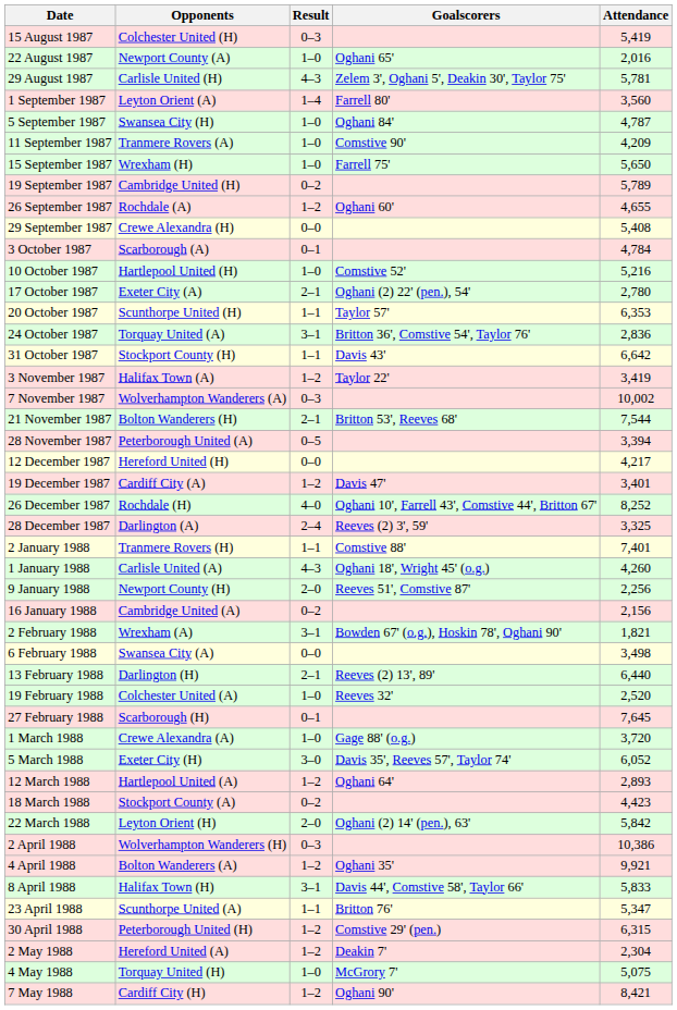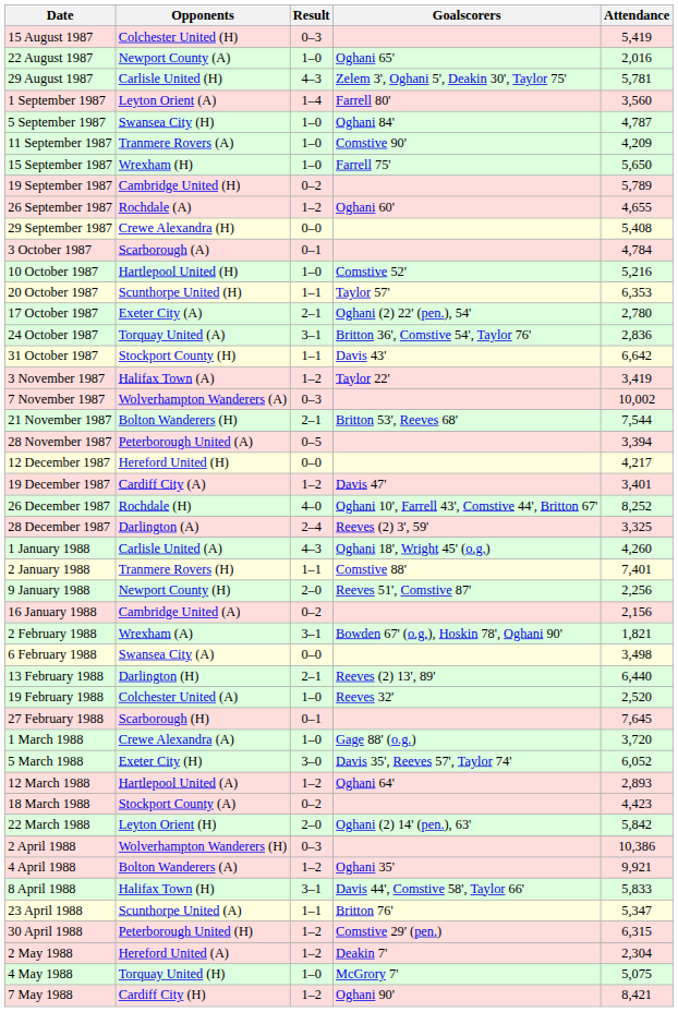 <table class="wikitable">
 <tr>
 <th>Date</th>
 <th>Opponents</th>
 <th>Result</th>
 <th>Goalscorers</th>
 <th>Attendance</th>
 </tr>
 <tr bgcolor="#ffdddd">
 <td>15 August 1987</td>
 <td><a href='#'>Colchester United</a> (H)</td>
 <td align="center">0–3</td>
 <td></td>
 <td align="center">5,419</td>
 </tr>
 <tr bgcolor="#ddffdd">
 <td>22 August 1987</td>
 <td><a href='#'>Newport County</a> (A)</td>
 <td align="center">1–0</td>
 <td><a href='#'>Oghani</a> 65'</td>
 <td align="center">2,016</td>
 </tr>
 <tr bgcolor="#ddffdd">
 <td>29 August 1987</td>
 <td><a href='#'>Carlisle United</a> (H)</td>
 <td align="center">4–3</td>
 <td><a href='#'>Zelem</a> 3', <a href='#'>Oghani</a> 5', <a href='#'>Deakin</a> 30', <a href='#'>Taylor</a> 75'</td>
 <td align="center">5,781</td>
 </tr>
 <tr bgcolor="#ffdddd">
 <td>1 September 1987</td>
 <td><a href='#'>Leyton Orient</a> (A)</td>
 <td align="center">1–4</td>
 <td><a href='#'>Farrell</a> 80'</td>
 <td align="center">3,560</td>
 </tr>
 <tr bgcolor="#ddffdd">
 <td>5 September 1987</td>
 <td><a href='#'>Swansea City</a> (H)</td>
 <td align="center">1–0</td>
 <td><a href='#'>Oghani</a> 84'</td>
 <td align="center">4,787</td>
 </tr>
 <tr bgcolor="#ddffdd">
 <td>11 September 1987</td>
 <td><a href='#'>Tranmere Rovers</a> (A)</td>
 <td align="center">1–0</td>
 <td><a href='#'>Comstive</a> 90'</td>
 <td align="center">4,209</td>
 </tr>
 <tr bgcolor="#ddffdd">
 <td>15 September 1987</td>
 <td><a href='#'>Wrexham</a> (H)</td>
 <td align="center">1–0</td>
 <td><a href='#'>Farrell</a> 75'</td>
 <td align="center">5,650</td>
 </tr>
 <tr bgcolor="#ffdddd">
 <td>19 September 1987</td>
 <td><a href='#'>Cambridge United</a> (H)</td>
 <td align="center">0–2</td>
 <td></td>
 <td align="center">5,789</td>
 </tr>
 <tr bgcolor="#ffdddd">
 <td>26 September 1987</td>
 <td><a href='#'>Rochdale</a> (A)</td>
 <td align="center">1–2</td>
 <td><a href='#'>Oghani</a> 60'</td>
 <td align="center">4,655</td>
 </tr>
 <tr bgcolor="#ffffdd">
 <td>29 September 1987</td>
 <td><a href='#'>Crewe Alexandra</a> (H)</td>
 <td align="center">0–0</td>
 <td></td>
 <td align="center">5,408</td>
 </tr>
 <tr bgcolor="#ffdddd">
 <td>3 October 1987</td>
 <td><a href='#'>Scarborough</a> (A)</td>
 <td align="center">0–1</td>
 <td></td>
 <td align="center">4,784</td>
 </tr>
 <tr bgcolor="#ddffdd">
 <td>10 October 1987</td>
 <td><a href='#'>Hartlepool United</a> (H)</td>
 <td align="center">1–0</td>
 <td><a href='#'>Comstive</a> 52'</td>
 <td align="center">5,216</td>
 </tr>
+<tr bgcolor="#ffffdd">
+<td>20 October 1987</td>
+<td><a href='#'>Scunthorpe United</a> (H)</td>
+<td align="center">1–1</td>
+<td><a href='#'>Taylor</a> 57'</td>
+<td align="center">6,353</td>
+</tr>
 <tr bgcolor="#ddffdd">
 <td>17 October 1987</td>
 <td><a href='#'>Exeter City</a> (A)</td>
 <td align="center">2–1</td>
 <td><a href='#'>Oghani</a> (2) 22' (<a href='#'>pen.</a>), 54'</td>
 <td align="center">2,780</td>
-</tr>
-<tr bgcolor="#ffffdd">
-<td>20 October 1987</td>
-<td><a href='#'>Scunthorpe United</a> (H)</td>
-<td align="center">1–1</td>
-<td><a href='#'>Taylor</a> 57'</td>
-<td align="center">6,353</td>
 </tr>
 <tr bgcolor="#ddffdd">
 <td>24 October 1987</td>
 <td><a href='#'>Torquay United</a> (A)</td>
 <td align="center">3–1</td>
 <td><a href='#'>Britton</a> 36', <a href='#'>Comstive</a> 54', <a href='#'>Taylor</a> 76'</td>
 <td align="center">2,836</td>
 </tr>
 <tr bgcolor="#ffffdd">
 <td>31 October 1987</td>
 <td><a href='#'>Stockport County</a> (H)</td>
 <td align="center">1–1</td>
 <td><a href='#'>Davis</a> 43'</td>
 <td align="center">6,642</td>
 </tr>
 <tr bgcolor="#ffdddd">
 <td>3 November 1987</td>
 <td><a href='#'>Halifax Town</a> (A)</td>
 <td align="center">1–2</td>
 <td><a href='#'>Taylor</a> 22'</td>
 <td align="center">3,419</td>
 </tr>
 <tr bgcolor="#ffdddd">
 <td>7 November 1987</td>
 <td><a href='#'>Wolverhampton Wanderers</a> (A)</td>
 <td align="center">0–3</td>
 <td></td>
 <td align="center">10,002</td>
 </tr>
 <tr bgcolor="#ddffdd">
 <td>21 November 1987</td>
 <td><a href='#'>Bolton Wanderers</a> (H)</td>
 <td align="center">2–1</td>
 <td><a href='#'>Britton</a> 53', <a href='#'>Reeves</a> 68'</td>
 <td align="center">7,544</td>
 </tr>
 <tr bgcolor="#ffdddd">
 <td>28 November 1987</td>
 <td><a href='#'>Peterborough United</a> (A)</td>
 <td align="center">0–5</td>
 <td></td>
 <td align="center">3,394</td>
 </tr>
 <tr bgcolor="#ffffdd">
 <td>12 December 1987</td>
 <td><a href='#'>Hereford United</a> (H)</td>
 <td align="center">0–0</td>
 <td></td>
 <td align="center">4,217</td>
 </tr>
 <tr bgcolor="#ffdddd">
 <td>19 December 1987</td>
 <td><a href='#'>Cardiff City</a> (A)</td>
 <td align="center">1–2</td>
 <td><a href='#'>Davis</a> 47'</td>
 <td align="center">3,401</td>
 </tr>
 <tr bgcolor="#ddffdd">
 <td>26 December 1987</td>
 <td><a href='#'>Rochdale</a> (H)</td>
 <td align="center">4–0</td>
 <td><a href='#'>Oghani</a> 10', <a href='#'>Farrell</a> 43', <a href='#'>Comstive</a> 44', <a href='#'>Britton</a> 67'</td>
 <td align="center">8,252</td>
 </tr>
 <tr bgcolor="#ffdddd">
 <td>28 December 1987</td>
 <td><a href='#'>Darlington</a> (A)</td>
 <td align="center">2–4</td>
 <td><a href='#'>Reeves</a> (2) 3', 59'</td>
 <td align="center">3,325</td>
 </tr>
+<tr bgcolor="#ddffdd">
+<td>1 January 1988</td>
+<td><a href='#'>Carlisle United</a> (A)</td>
+<td align="center">4–3</td>
+<td><a href='#'>Oghani</a> 18', <a href='#'>Wright</a> 45' (<a href='#'>o.g.</a>)</td>
+<td align="center">4,260</td>
+</tr>
 <tr bgcolor="#ffffdd">
 <td>2 January 1988</td>
 <td><a href='#'>Tranmere Rovers</a> (H)</td>
 <td align="center">1–1</td>
 <td><a href='#'>Comstive</a> 88'</td>
 <td align="center">7,401</td>
-</tr>
-<tr bgcolor="#ddffdd">
-<td>1 January 1988</td>
-<td><a href='#'>Carlisle United</a> (A)</td>
-<td align="center">4–3</td>
-<td><a href='#'>Oghani</a> 18', <a href='#'>Wright</a> 45' (<a href='#'>o.g.</a>)</td>
-<td align="center">4,260</td>
 </tr>
 <tr bgcolor="#ddffdd">
 <td>9 January 1988</td>
 <td><a href='#'>Newport County</a> (H)</td>
 <td align="center">2–0</td>
 <td><a href='#'>Reeves</a> 51', <a href='#'>Comstive</a> 87'</td>
 <td align="center">2,256</td>
 </tr>
 <tr bgcolor="#ffdddd">
 <td>16 January 1988</td>
 <td><a href='#'>Cambridge United</a> (A)</td>
 <td align="center">0–2</td>
 <td></td>
 <td align="center">2,156</td>
 </tr>
 <tr bgcolor="#ddffdd">
 <td>2 February 1988</td>
 <td><a href='#'>Wrexham</a> (A)</td>
 <td align="center">3–1</td>
 <td><a href='#'>Bowden</a> 67' (<a href='#'>o.g.</a>), <a href='#'>Hoskin</a> 78', <a href='#'>Oghani</a> 90'</td>
 <td align="center">1,821</td>
 </tr>
 <tr bgcolor="#ffffdd">
 <td>6 February 1988</td>
 <td><a href='#'>Swansea City</a> (A)</td>
 <td align="center">0–0</td>
 <td></td>
 <td align="center">3,498</td>
 </tr>
 <tr bgcolor="#ddffdd">
 <td>13 February 1988</td>
 <td><a href='#'>Darlington</a> (H)</td>
 <td align="center">2–1</td>
 <td><a href='#'>Reeves</a> (2) 13', 89'</td>
 <td align="center">6,440</td>
 </tr>
 <tr bgcolor="#ddffdd">
 <td>19 February 1988</td>
 <td><a href='#'>Colchester United</a> (A)</td>
 <td align="center">1–0</td>
 <td><a href='#'>Reeves</a> 32'</td>
 <td align="center">2,520</td>
 </tr>
 <tr bgcolor="#ffdddd">
 <td>27 February 1988</td>
 <td><a href='#'>Scarborough</a> (H)</td>
 <td align="center">0–1</td>
 <td></td>
 <td align="center">7,645</td>
 </tr>
 <tr bgcolor="#ddffdd">
 <td>1 March 1988</td>
 <td><a href='#'>Crewe Alexandra</a> (A)</td>
 <td align="center">1–0</td>
 <td><a href='#'>Gage</a> 88' (<a href='#'>o.g.</a>)</td>
 <td align="center">3,720</td>
 </tr>
 <tr bgcolor="#ddffdd">
 <td>5 March 1988</td>
 <td><a href='#'>Exeter City</a> (H)</td>
 <td align="center">3–0</td>
 <td><a href='#'>Davis</a> 35', <a href='#'>Reeves</a> 57', <a href='#'>Taylor</a> 74'</td>
 <td align="center">6,052</td>
 </tr>
 <tr bgcolor="#ffdddd">
 <td>12 March 1988</td>
 <td><a href='#'>Hartlepool United</a> (A)</td>
 <td align="center">1–2</td>
 <td><a href='#'>Oghani</a> 64'</td>
 <td align="center">2,893</td>
 </tr>
 <tr bgcolor="#ffdddd">
 <td>18 March 1988</td>
 <td><a href='#'>Stockport County</a> (A)</td>
 <td align="center">0–2</td>
 <td></td>
 <td align="center">4,423</td>
 </tr>
 <tr bgcolor="#ddffdd">
 <td>22 March 1988</td>
 <td><a href='#'>Leyton Orient</a> (H)</td>
 <td align="center">2–0</td>
 <td><a href='#'>Oghani</a> (2) 14' (<a href='#'>pen.</a>), 63'</td>
 <td align="center">5,842</td>
 </tr>
 <tr bgcolor="#ffdddd">
 <td>2 April 1988</td>
 <td><a href='#'>Wolverhampton Wanderers</a> (H)</td>
 <td align="center">0–3</td>
 <td></td>
 <td align="center">10,386</td>
 </tr>
 <tr bgcolor="#ffdddd">
 <td>4 April 1988</td>
 <td><a href='#'>Bolton Wanderers</a> (A)</td>
 <td align="center">1–2</td>
 <td><a href='#'>Oghani</a> 35'</td>
 <td align="center">9,921</td>
 </tr>
 <tr bgcolor="#ddffdd">
 <td>8 April 1988</td>
 <td><a href='#'>Halifax Town</a> (H)</td>
 <td align="center">3–1</td>
 <td><a href='#'>Davis</a> 44', <a href='#'>Comstive</a> 58', <a href='#'>Taylor</a> 66'</td>
 <td align="center">5,833</td>
 </tr>
 <tr bgcolor="#ffffdd">
 <td>23 April 1988</td>
 <td><a href='#'>Scunthorpe United</a> (A)</td>
 <td align="center">1–1</td>
 <td><a href='#'>Britton</a> 76'</td>
 <td align="center">5,347</td>
 </tr>
 <tr bgcolor="#ffdddd">
 <td>30 April 1988</td>
 <td><a href='#'>Peterborough United</a> (H)</td>
 <td align="center">1–2</td>
 <td><a href='#'>Comstive</a> 29' (<a href='#'>pen.</a>)</td>
 <td align="center">6,315</td>
 </tr>
 <tr bgcolor="#ffdddd">
 <td>2 May 1988</td>
 <td><a href='#'>Hereford United</a> (A)</td>
 <td align="center">1–2</td>
 <td><a href='#'>Deakin</a> 7'</td>
 <td align="center">2,304</td>
 </tr>
 <tr bgcolor="#ddffdd">
 <td>4 May 1988</td>
 <td><a href='#'>Torquay United</a> (H)</td>
 <td align="center">1–0</td>
 <td><a href='#'>McGrory</a> 7'</td>
 <td align="center">5,075</td>
 </tr>
 <tr bgcolor="#ffdddd">
 <td>7 May 1988</td>
 <td><a href='#'>Cardiff City</a> (H)</td>
 <td align="center">1–2</td>
 <td><a href='#'>Oghani</a> 90'</td>
 <td align="center">8,421</td>
 </tr>
 </table>
